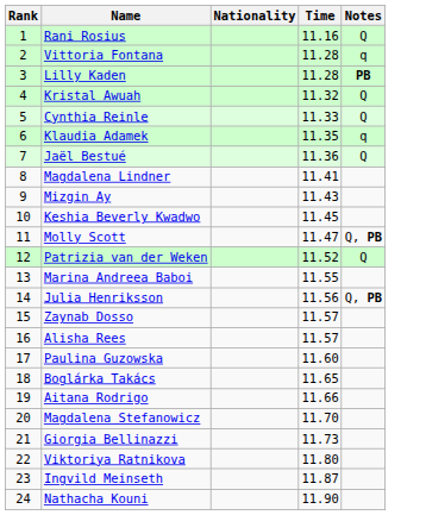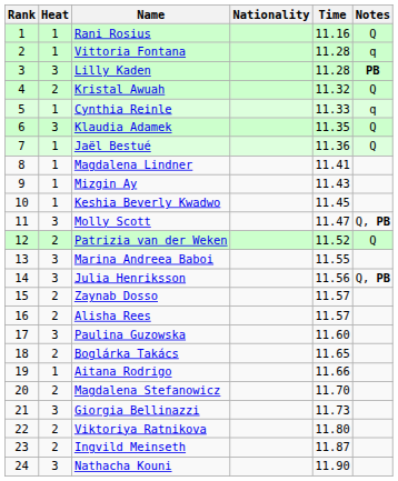 <table class="wikitable sortable" style="text-align:center;">
 <tr>
 <th>Rank</th>
+<th>Heat</th>
 <th>Name</th>
 <th>Nationality</th>
 <th>Time</th>
 <th>Notes</th>
 </tr>
 <tr bgcolor=ccffcc>
+<td>1</td>
 <td>1</td>
 <td align=left><a href='#'>Rani Rosius</a></td>
 <td align=left></td>
 <td>11.16</td>
 <td>Q</td>
 </tr>
 <tr bgcolor=ccffcc>
 <td>2</td>
+<td>1</td>
 <td align=left><a href='#'>Vittoria Fontana</a></td>
 <td align=left></td>
 <td>11.28</td>
 <td>q</td>
 </tr>
 <tr bgcolor=ccffcc>
+<td>3</td>
 <td>3</td>
 <td align=left><a href='#'>Lilly Kaden</a></td>
 <td align=left></td>
 <td>11.28</td>
 <td><strong>PB</strong></td>
 </tr>
 <tr bgcolor=ccffcc>
 <td>4</td>
+<td>2</td>
 <td align=left><a href='#'>Kristal Awuah</a></td>
 <td align=left></td>
 <td>11.32</td>
 <td>Q</td>
 </tr>
 <tr bgcolor=ddffdd>
 <td>5</td>
+<td>1</td>
 <td align=left><a href='#'>Cynthia Reinle</a></td>
 <td align=left></td>
 <td>11.33</td>
-<td>Q</td>
+<td>q</td>
 </tr>
 <tr bgcolor=ccffcc>
 <td>6</td>
+<td>3</td>
 <td align=left><a href='#'>Klaudia Adamek</a></td>
 <td align=left></td>
 <td>11.35</td>
-<td>q</td>
+<td>Q</td>
 </tr>
 <tr bgcolor=ddffdd>
 <td>7</td>
+<td>1</td>
 <td align=left><a href='#'>Jaël Bestué</a></td>
 <td align=left></td>
 <td>11.36</td>
 <td>Q</td>
 </tr>
 <tr>
 <td>8</td>
+<td>1</td>
 <td align=left><a href='#'>Magdalena Lindner</a></td>
 <td align=left></td>
 <td>11.41</td>
 <td></td>
 </tr>
 <tr>
 <td>9</td>
+<td>1</td>
 <td align=left><a href='#'>Mizgin Ay</a></td>
 <td align=left></td>
 <td>11.43</td>
 <td></td>
 </tr>
 <tr>
 <td>10</td>
+<td>1</td>
 <td align=left><a href='#'>Keshia Beverly Kwadwo</a></td>
 <td align=left></td>
 <td>11.45</td>
 <td></td>
 </tr>
 <tr>
 <td>11</td>
+<td>3</td>
 <td align=left><a href='#'>Molly Scott</a></td>
 <td align=left></td>
 <td>11.47</td>
 <td>Q, <strong>PB</strong></td>
 </tr>
 <tr bgcolor=ccffcc>
 <td>12</td>
+<td>2</td>
 <td align=left><a href='#'>Patrizia van der Weken</a></td>
 <td align=left></td>
 <td>11.52</td>
 <td>Q</td>
 </tr>
 <tr>
 <td>13</td>
+<td>3</td>
 <td align=left><a href='#'>Marina Andreea Baboi</a></td>
 <td align=left></td>
 <td>11.55</td>
 <td></td>
 </tr>
 <tr>
 <td>14</td>
+<td>3</td>
 <td align=left><a href='#'>Julia Henriksson</a></td>
 <td align=left></td>
 <td>11.56</td>
 <td>Q, <strong>PB</strong></td>
 </tr>
 <tr>
 <td>15</td>
+<td>2</td>
 <td align=left><a href='#'>Zaynab Dosso</a></td>
 <td align=left></td>
 <td>11.57</td>
 <td></td>
 </tr>
 <tr>
 <td>16</td>
+<td>2</td>
 <td align=left><a href='#'>Alisha Rees</a></td>
 <td align=left></td>
 <td>11.57</td>
 <td></td>
 </tr>
 <tr>
 <td>17</td>
+<td>3</td>
 <td align=left><a href='#'>Paulina Guzowska</a></td>
 <td align=left></td>
 <td>11.60</td>
 <td></td>
 </tr>
 <tr>
 <td>18</td>
+<td>2</td>
 <td align=left><a href='#'>Boglárka Takács</a></td>
 <td align=left></td>
 <td>11.65</td>
 <td></td>
 </tr>
 <tr>
 <td>19</td>
+<td>1</td>
 <td align=left><a href='#'>Aitana Rodrigo</a></td>
 <td align=left></td>
 <td>11.66</td>
 <td></td>
 </tr>
 <tr>
 <td>20</td>
+<td>2</td>
 <td align=left><a href='#'>Magdalena Stefanowicz</a></td>
 <td align=left></td>
 <td>11.70</td>
 <td></td>
 </tr>
 <tr>
 <td>21</td>
+<td>3</td>
 <td align=left><a href='#'>Giorgia Bellinazzi</a></td>
 <td align=left></td>
 <td>11.73</td>
 <td></td>
 </tr>
 <tr>
 <td>22</td>
+<td>2</td>
 <td align=left><a href='#'>Viktoriya Ratnikova</a></td>
 <td align=left></td>
 <td>11.80</td>
 <td></td>
 </tr>
 <tr>
 <td>23</td>
+<td>2</td>
 <td align=left><a href='#'>Ingvild Meinseth</a></td>
 <td align=left></td>
 <td>11.87</td>
 <td></td>
 </tr>
 <tr>
 <td>24</td>
+<td>3</td>
 <td align=left><a href='#'>Nathacha Kouni</a></td>
 <td align=left></td>
 <td>11.90</td>
 <td></td>
 </tr>
 </table>
